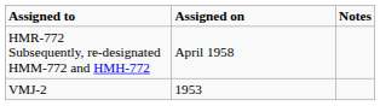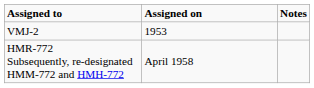 <table class="wikitable" style="width: 70%;">
 <tr>
 <td style="width: 200px;"><strong>Assigned to</strong></td>
 <td style="width: 200px;"><strong>Assigned on</strong></td>
 <td><strong>Notes</strong></td>
 </tr>
 <tr>
+<td>VMJ-2</td>
+<td>1953</td>
+<td></td>
+</tr>
+<tr>
 <td>HMR-772<br>Subsequently, re-designated HMM-772 and <a href='#'>HMH-772</a></td>
 <td>April 1958</td>
 <td></td>
 </tr>
-<tr>
-<td>VMJ-2</td>
-<td>1953</td>
-<td></td>
-</tr>
 </table>
